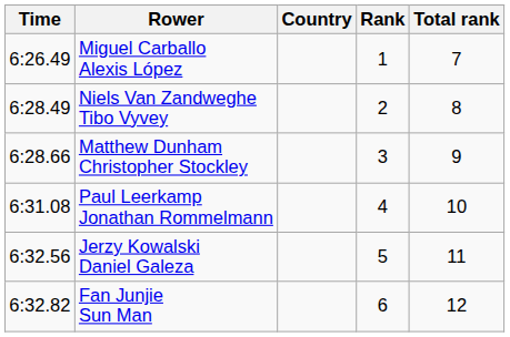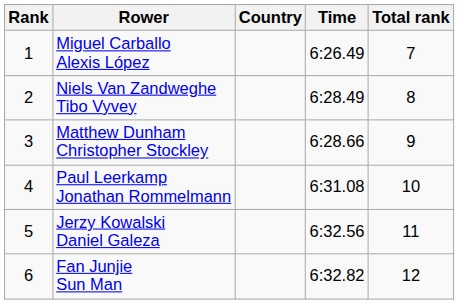 <table class="wikitable" style="text-align:center">
 <tr>
-<th>Time</th>
+<th>Rank</th>
 <th>Rower</th>
 <th>Country</th>
-<th>Rank</th>
+<th>Time</th>
 <th>Total rank</th>
 </tr>
 <tr>
-<td>6:26.49</td>
+<td>1</td>
 <td align="left"><a href='#'>Miguel Carballo</a><br><a href='#'>Alexis López</a></td>
 <td align="left"></td>
-<td>1</td>
+<td>6:26.49</td>
 <td>7</td>
 </tr>
 <tr>
-<td>6:28.49</td>
+<td>2</td>
 <td align="left"><a href='#'>Niels Van Zandweghe</a><br><a href='#'>Tibo Vyvey</a></td>
 <td align="left"></td>
-<td>2</td>
+<td>6:28.49</td>
 <td>8</td>
 </tr>
 <tr>
-<td>6:28.66</td>
+<td>3</td>
 <td align="left"><a href='#'>Matthew Dunham</a><br><a href='#'>Christopher Stockley</a></td>
 <td align="left"></td>
-<td>3</td>
+<td>6:28.66</td>
 <td>9</td>
 </tr>
 <tr>
-<td>6:31.08</td>
+<td>4</td>
 <td align="left"><a href='#'>Paul Leerkamp</a><br><a href='#'>Jonathan Rommelmann</a></td>
 <td align="left"></td>
-<td>4</td>
+<td>6:31.08</td>
 <td>10</td>
 </tr>
 <tr>
-<td>6:32.56</td>
+<td>5</td>
 <td align="left"><a href='#'>Jerzy Kowalski</a><br><a href='#'>Daniel Galeza</a></td>
 <td align="left"></td>
-<td>5</td>
+<td>6:32.56</td>
 <td>11</td>
 </tr>
 <tr>
-<td>6:32.82</td>
+<td>6</td>
 <td align="left"><a href='#'>Fan Junjie</a><br><a href='#'>Sun Man</a></td>
 <td align="left"></td>
-<td>6</td>
+<td>6:32.82</td>
 <td>12</td>
 </tr>
 </table>
